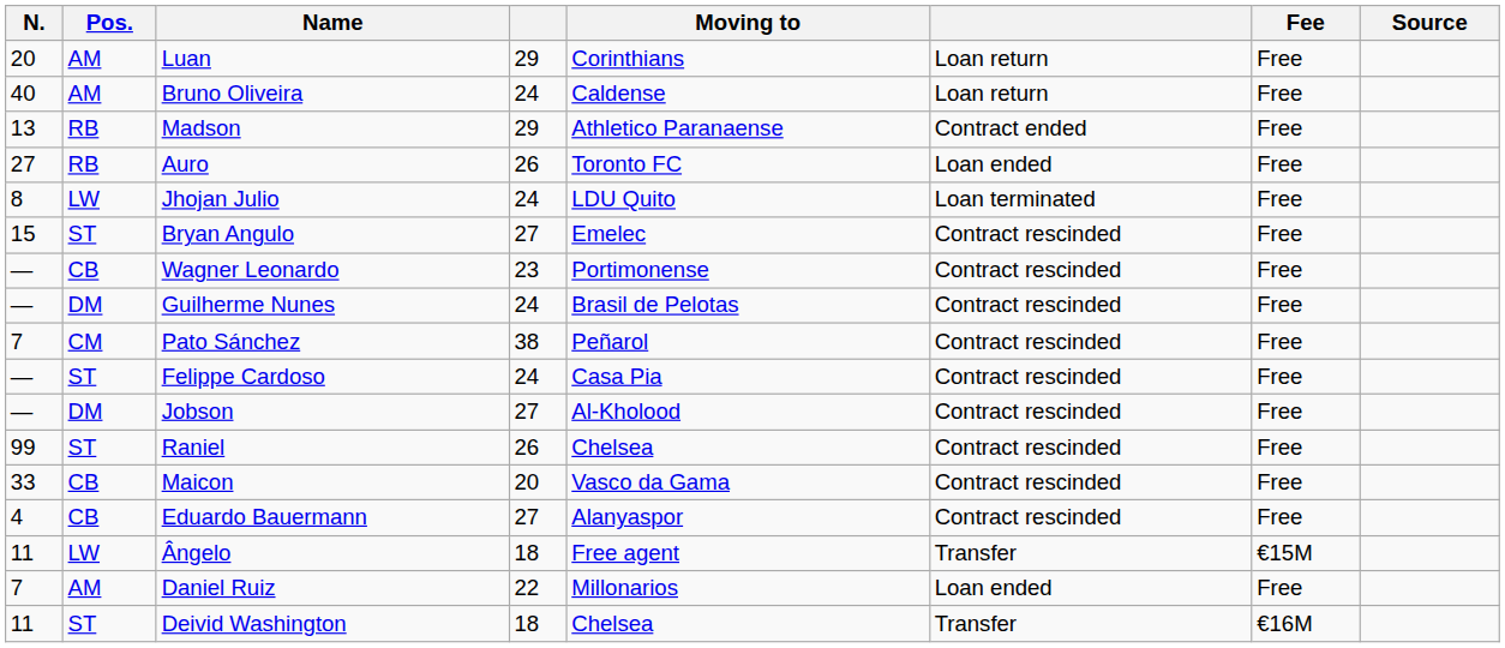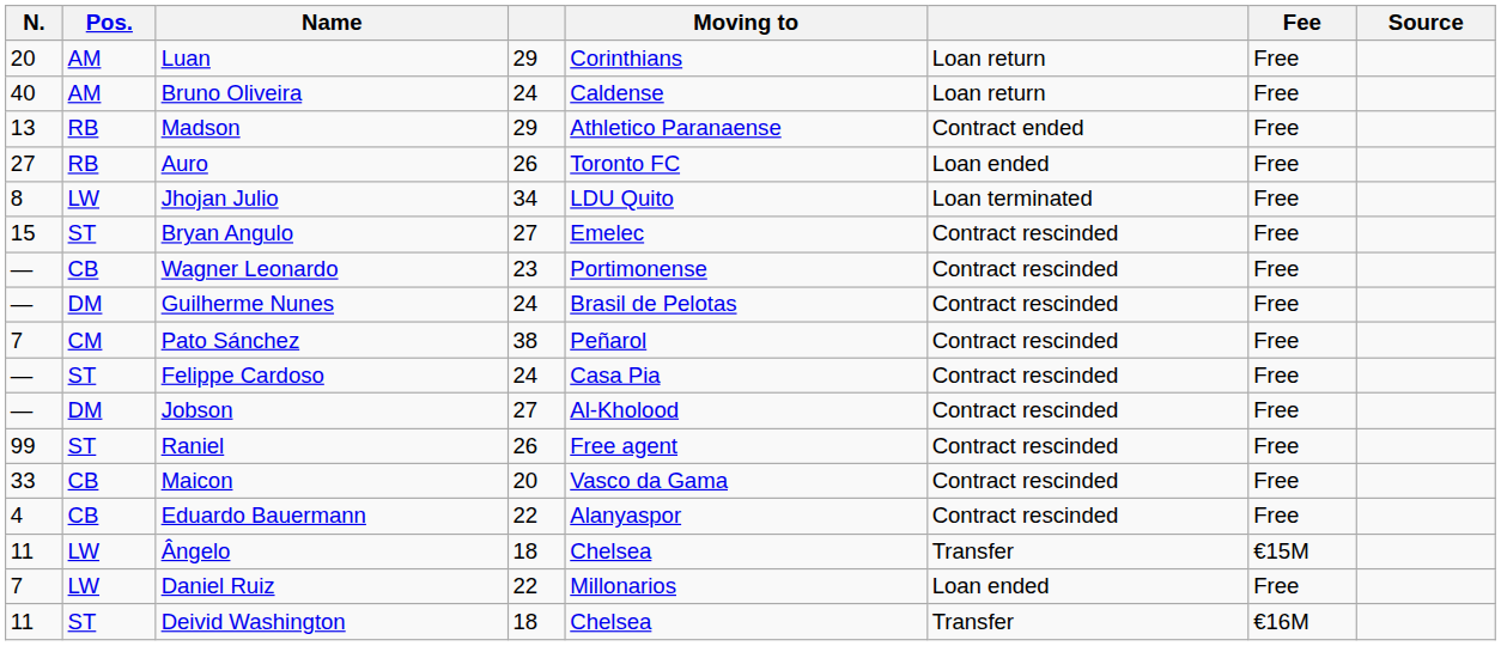 <table class="wikitable sortable" style="width:85%; text-align:center; text-align:left;">
 <tr>
 <th>N.</th>
 <th><a href='#'>Pos.</a></th>
 <th>Name</th>
 <th></th>
 <th>Moving to</th>
 <th></th>
 <th>Fee</th>
 <th>Source</th>
 </tr>
 <tr>
 <td>20</td>
 <td><a href='#'>AM</a></td>
 <td style="text-align:left;"> <a href='#'>Luan</a></td>
 <td>29</td>
 <td style="text-align:left;"><a href='#'>Corinthians</a></td>
 <td>Loan return</td>
 <td>Free</td>
 <td></td>
 </tr>
 <tr>
 <td>40</td>
 <td><a href='#'>AM</a></td>
 <td style="text-align:left;"> <a href='#'>Bruno Oliveira</a></td>
 <td>24</td>
 <td style="text-align:left;"><a href='#'>Caldense</a></td>
 <td>Loan return</td>
 <td>Free</td>
 <td></td>
 </tr>
 <tr>
 <td>13</td>
 <td><a href='#'>RB</a></td>
 <td style="text-align:left;"> <a href='#'>Madson</a></td>
 <td>29</td>
 <td style="text-align:left;"><a href='#'>Athletico Paranaense</a></td>
 <td>Contract ended</td>
 <td>Free</td>
 <td></td>
 </tr>
 <tr>
 <td>27</td>
 <td><a href='#'>RB</a></td>
 <td style="text-align:left;"> <a href='#'>Auro</a></td>
 <td>26</td>
 <td style="text-align:left;"><a href='#'>Toronto FC</a> </td>
 <td>Loan ended</td>
 <td>Free</td>
 <td></td>
 </tr>
 <tr>
 <td>8</td>
 <td><a href='#'>LW</a></td>
 <td style="text-align:left;"> <a href='#'>Jhojan Julio</a></td>
-<td>24</td>
+<td>34</td>
 <td style="text-align:left;"><a href='#'>LDU Quito</a> </td>
 <td>Loan terminated</td>
 <td>Free</td>
 <td></td>
 </tr>
 <tr>
 <td>15</td>
 <td><a href='#'>ST</a></td>
 <td style="text-align:left;"> <a href='#'>Bryan Angulo</a></td>
 <td>27</td>
 <td style="text-align:left;"><a href='#'>Emelec</a> </td>
 <td>Contract rescinded</td>
 <td>Free</td>
 <td></td>
 </tr>
 <tr>
 <td>—</td>
 <td><a href='#'>CB</a></td>
 <td style="text-align:left;"> <a href='#'>Wagner Leonardo</a></td>
 <td>23</td>
 <td style="text-align:left;"><a href='#'>Portimonense</a> </td>
 <td>Contract rescinded</td>
 <td>Free</td>
 <td></td>
 </tr>
 <tr>
 <td>—</td>
 <td><a href='#'>DM</a></td>
 <td style="text-align:left;"> <a href='#'>Guilherme Nunes</a></td>
 <td>24</td>
 <td style="text-align:left;"><a href='#'>Brasil de Pelotas</a></td>
 <td>Contract rescinded</td>
 <td>Free</td>
 <td></td>
 </tr>
 <tr>
 <td>7</td>
 <td><a href='#'>CM</a></td>
 <td style="text-align:left;"> <a href='#'>Pato Sánchez</a></td>
 <td>38</td>
 <td style="text-align:left;"><a href='#'>Peñarol</a> </td>
 <td>Contract rescinded</td>
 <td>Free</td>
 <td></td>
 </tr>
 <tr>
 <td>—</td>
 <td><a href='#'>ST</a></td>
 <td style="text-align:left;"> <a href='#'>Felippe Cardoso</a></td>
 <td>24</td>
 <td style="text-align:left;"><a href='#'>Casa Pia</a> </td>
 <td>Contract rescinded</td>
 <td>Free</td>
 <td></td>
 </tr>
 <tr>
 <td>—</td>
 <td><a href='#'>DM</a></td>
 <td style="text-align:left;"> <a href='#'>Jobson</a></td>
 <td>27</td>
 <td style="text-align:left;"><a href='#'>Al-Kholood</a> </td>
 <td>Contract rescinded</td>
 <td>Free</td>
 <td></td>
 </tr>
 <tr>
 <td>99</td>
 <td><a href='#'>ST</a></td>
 <td style="text-align:left;"> <a href='#'>Raniel</a></td>
 <td>26</td>
-<td style="text-align:left;"><a href='#'>Chelsea</a> </td>
+<td style="text-align:left;"><a href='#'>Free agent</a></td>
 <td>Contract rescinded</td>
 <td>Free</td>
 <td></td>
 </tr>
 <tr>
 <td>33</td>
 <td><a href='#'>CB</a></td>
 <td style="text-align:left;"> <a href='#'>Maicon</a></td>
 <td>20</td>
 <td style="text-align:left;"><a href='#'>Vasco da Gama</a></td>
 <td>Contract rescinded</td>
 <td>Free</td>
 <td></td>
 </tr>
 <tr>
 <td>4</td>
 <td><a href='#'>CB</a></td>
 <td style="text-align:left;"> <a href='#'>Eduardo Bauermann</a></td>
-<td>27</td>
+<td>22</td>
 <td style="text-align:left;"><a href='#'>Alanyaspor</a> </td>
 <td>Contract rescinded</td>
 <td>Free</td>
 <td></td>
 </tr>
 <tr>
 <td>11</td>
 <td><a href='#'>LW</a></td>
 <td style="text-align:left;"> <a href='#'>Ângelo</a></td>
 <td>18</td>
-<td style="text-align:left;"><a href='#'>Free agent</a></td>
+<td style="text-align:left;"><a href='#'>Chelsea</a> </td>
 <td>Transfer</td>
 <td>€15M</td>
 <td></td>
 </tr>
 <tr>
 <td>7</td>
-<td><a href='#'>AM</a></td>
+<td><a href='#'>LW</a></td>
 <td style="text-align:left;"> <a href='#'>Daniel Ruiz</a></td>
 <td>22</td>
 <td style="text-align:left;"><a href='#'>Millonarios</a> </td>
 <td>Loan ended</td>
 <td>Free</td>
 <td></td>
 </tr>
 <tr>
 <td>11</td>
 <td><a href='#'>ST</a></td>
 <td style="text-align:left;"> <a href='#'>Deivid Washington</a></td>
 <td>18</td>
 <td style="text-align:left;"><a href='#'>Chelsea</a> </td>
 <td>Transfer</td>
 <td>€16M</td>
 <td></td>
 </tr>
 </table>
